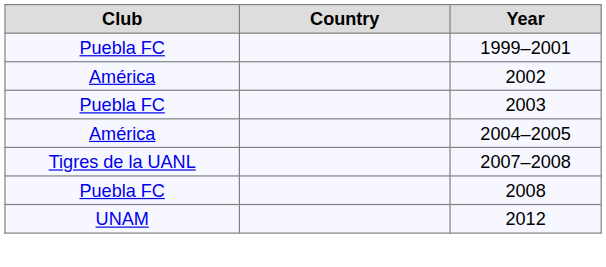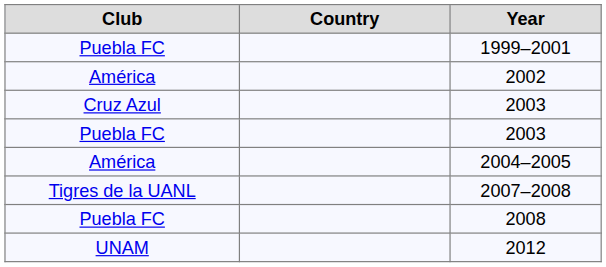 <table align="center" bgcolor="#f7f8ff" cellpadding="3" cellspacing="0" border="1" style="font-size: 95%; border: gray solid 1px; border-collapse: collapse;">
 <tr align=center bgcolor=#DDDDDD style="color:black;">
 <th width="190">Club</th>
 <th width="170">Country</th>
 <th width="120">Year</th>
 </tr>
 <tr align=center>
 <td><a href='#'>Puebla FC</a></td>
 <td></td>
 <td>1999–2001</td>
 </tr>
 <tr align=center>
 <td><a href='#'>América</a></td>
 <td></td>
 <td>2002</td>
+</tr>
+<tr align=center>
+<td><a href='#'>Cruz Azul</a></td>
+<td></td>
+<td>2003</td>
 </tr>
 <tr align=center>
 <td><a href='#'>Puebla FC</a></td>
 <td></td>
 <td>2003</td>
 </tr>
 <tr align=center>
 <td><a href='#'>América</a></td>
 <td></td>
 <td>2004–2005</td>
 </tr>
 <tr align=center>
 <td><a href='#'>Tigres de la UANL</a></td>
 <td></td>
 <td>2007–2008</td>
 </tr>
 <tr align=center>
 <td><a href='#'>Puebla FC</a></td>
 <td></td>
 <td>2008</td>
 </tr>
 <tr align=center>
 <td><a href='#'>UNAM</a></td>
 <td></td>
 <td>2012</td>
 </tr>
 </table>
